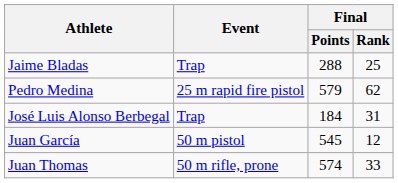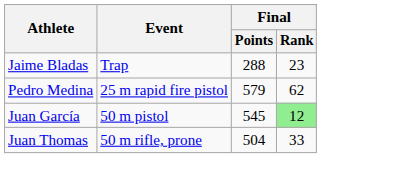 <table class="wikitable" style="font-size:90%">
 <tr>
 <th rowspan="2">Athlete</th>
 <th rowspan="2">Event</th>
 <th colspan=2>Final</th>
 </tr>
 <tr style="font-size:95%">
 <th>Points</th>
 <th>Rank</th>
 </tr>
 <tr align=center>
 <td align=left><a href='#'>Jaime Bladas</a></td>
 <td align=left><a href='#'>Trap</a></td>
 <td>288</td>
-<td>25</td>
+<td>23</td>
 </tr>
 <tr align=center>
 <td align=left><a href='#'>Pedro Medina</a></td>
 <td align=left><a href='#'>25 m rapid fire pistol</a></td>
 <td>579</td>
 <td>62</td>
 </tr>
 <tr align=center>
-<td align=left><a href='#'>José Luis Alonso Berbegal</a></td>
-<td align=left><a href='#'>Trap</a></td>
-<td>184</td>
-<td>31</td>
-</tr>
-<tr align=center>
 <td align=left><a href='#'>Juan García</a></td>
 <td align=left><a href='#'>50 m pistol</a></td>
 <td>545</td>
-<td>12</td>
+<td style="background: lightgreen;">12</td>
 </tr>
 <tr align=center>
 <td align=left><a href='#'>Juan Thomas</a></td>
 <td align=left><a href='#'>50 m rifle, prone</a></td>
-<td>574</td>
+<td>504</td>
 <td>33</td>
 </tr>
 </table>
